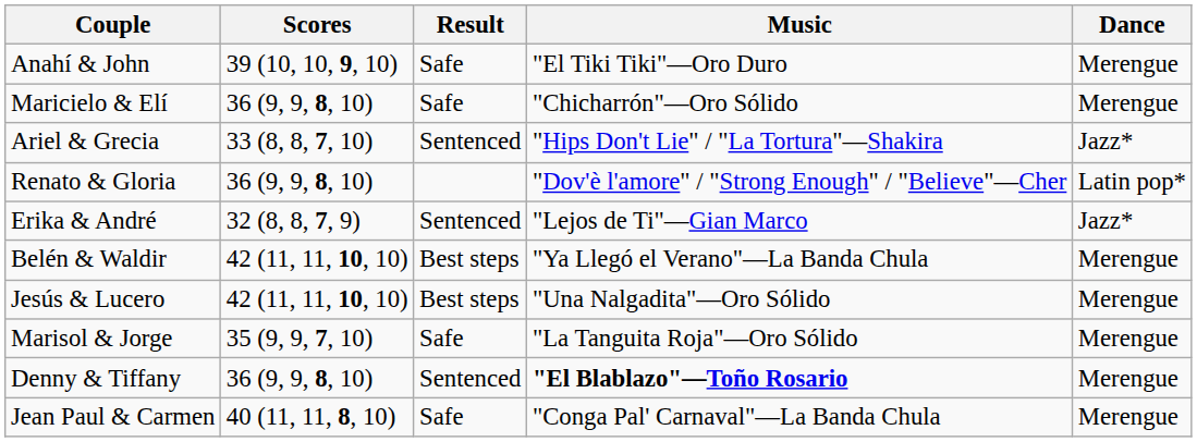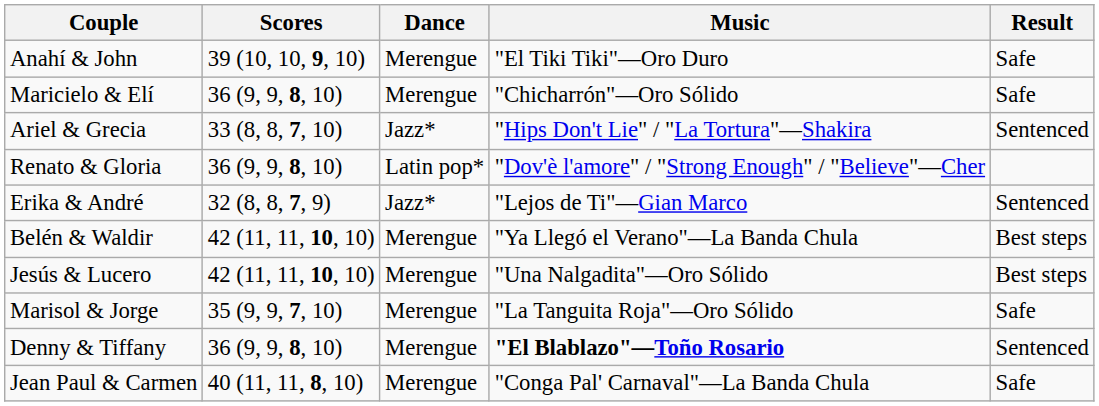 <table class="wikitable sortable" style="width:95%; white-space:nowrap;">
 <tr>
 <th style="width:15%;">Couple</th>
 <th style="width:14%;">Scores</th>
+<th style="width:14%;">Dance</th>
+<th style="width:40%;">Music</th>
 <th style="width:12%;">Result</th>
-<th style="width:40%;">Music</th>
-<th style="width:14%;">Dance</th>
 </tr>
 <tr>
 <td>Anahí & John</td>
 <td>39 (10, 10, <strong>9</strong>, 10)</td>
+<td>Merengue</td>
+<td>"El Tiki Tiki"—Oro Duro</td>
 <td>Safe</td>
-<td>"El Tiki Tiki"—Oro Duro</td>
-<td>Merengue</td>
 </tr>
 <tr>
 <td>Maricielo & Elí</td>
 <td>36 (9, 9, <strong>8</strong>, 10)</td>
+<td>Merengue</td>
+<td>"Chicharrón"—Oro Sólido</td>
 <td>Safe</td>
-<td>"Chicharrón"—Oro Sólido</td>
-<td>Merengue</td>
 </tr>
 <tr>
 <td>Ariel & Grecia</td>
 <td>33 (8, 8, <strong>7</strong>, 10)</td>
+<td>Jazz*</td>
+<td>"<a href='#'>Hips Don't Lie</a>" / "<a href='#'>La Tortura</a>"—<a href='#'>Shakira</a></td>
 <td>Sentenced</td>
-<td>"<a href='#'>Hips Don't Lie</a>" / "<a href='#'>La Tortura</a>"—<a href='#'>Shakira</a></td>
-<td>Jazz*</td>
 </tr>
 <tr>
 <td>Renato & Gloria</td>
 <td>36 (9, 9, <strong>8</strong>, 10)</td>
+<td>Latin pop*</td>
+<td>"<a href='#'>Dov'è l'amore</a>" / "<a href='#'>Strong Enough</a>" / "<a href='#'>Believe</a>"—<a href='#'>Cher</a></td>
 <td></td>
-<td>"<a href='#'>Dov'è l'amore</a>" / "<a href='#'>Strong Enough</a>" / "<a href='#'>Believe</a>"—<a href='#'>Cher</a></td>
-<td>Latin pop*</td>
 </tr>
 <tr>
 <td>Erika & André</td>
 <td>32 (8, 8, <strong>7</strong>, 9)</td>
+<td>Jazz*</td>
+<td>"Lejos de Ti"—<a href='#'>Gian Marco</a></td>
 <td>Sentenced</td>
-<td>"Lejos de Ti"—<a href='#'>Gian Marco</a></td>
-<td>Jazz*</td>
 </tr>
 <tr>
 <td>Belén & Waldir</td>
 <td>42 (11, 11, <strong>10</strong>, 10)</td>
+<td>Merengue</td>
+<td>"Ya Llegó el Verano"—La Banda Chula</td>
 <td>Best steps</td>
-<td>"Ya Llegó el Verano"—La Banda Chula</td>
-<td>Merengue</td>
 </tr>
 <tr>
 <td>Jesús & Lucero</td>
 <td>42 (11, 11, <strong>10</strong>, 10)</td>
+<td>Merengue</td>
+<td>"Una Nalgadita"—Oro Sólido</td>
 <td>Best steps</td>
-<td>"Una Nalgadita"—Oro Sólido</td>
-<td>Merengue</td>
 </tr>
 <tr>
 <td>Marisol & Jorge</td>
 <td>35 (9, 9, <strong>7</strong>, 10)</td>
+<td>Merengue</td>
+<td>"La Tanguita Roja"—Oro Sólido</td>
 <td>Safe</td>
-<td>"La Tanguita Roja"—Oro Sólido</td>
-<td>Merengue</td>
 </tr>
 <tr>
 <td>Denny & Tiffany</td>
 <td>36 (9, 9, <strong>8</strong>, 10)</td>
+<td>Merengue</td>
+<td><strong>"El Blablazo"—<a href='#'>Toño Rosario</a></strong></td>
 <td>Sentenced</td>
-<td><strong>"El Blablazo"—<a href='#'>Toño Rosario</a></strong></td>
-<td>Merengue</td>
 </tr>
 <tr>
 <td>Jean Paul & Carmen</td>
 <td>40 (11, 11, <strong>8</strong>, 10)</td>
+<td>Merengue</td>
+<td>"Conga Pal' Carnaval"—La Banda Chula</td>
 <td>Safe</td>
-<td>"Conga Pal' Carnaval"—La Banda Chula</td>
-<td>Merengue</td>
 </tr>
 </table>
